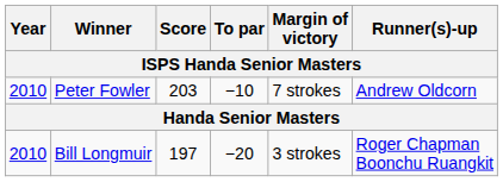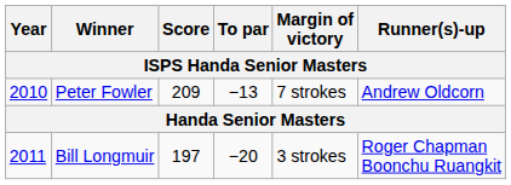 <table class="wikitable" style="font-size:95%">
 <tr>
 <th>Year</th>
 <th>Winner</th>
 <th>Score</th>
 <th>To par</th>
 <th>Margin of<br>victory</th>
 <th>Runner(s)-up</th>
 </tr>
 <tr>
 <th colspan=8>ISPS Handa Senior Masters</th>
 </tr>
 <tr>
 <td><a href='#'>2010</a></td>
 <td> <a href='#'>Peter Fowler</a></td>
-<td align=center>203</td>
-<td align=center>−10</td>
+<td align=center>209</td>
+<td align=center>−13</td>
 <td>7 strokes</td>
 <td> <a href='#'>Andrew Oldcorn</a></td>
 </tr>
 <tr>
 <th colspan=8>Handa Senior Masters</th>
 </tr>
 <tr>
-<td><a href='#'>2010</a></td>
+<td><a href='#'>2011</a></td>
 <td> <a href='#'>Bill Longmuir</a></td>
 <td align=center>197</td>
 <td align=center>−20</td>
 <td>3 strokes</td>
 <td> <a href='#'>Roger Chapman</a><br> <a href='#'>Boonchu Ruangkit</a></td>
 </tr>
 </table>
